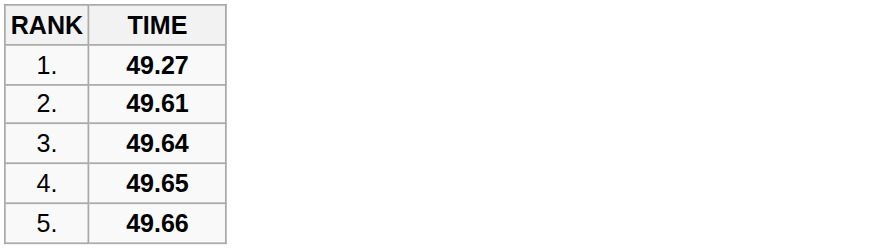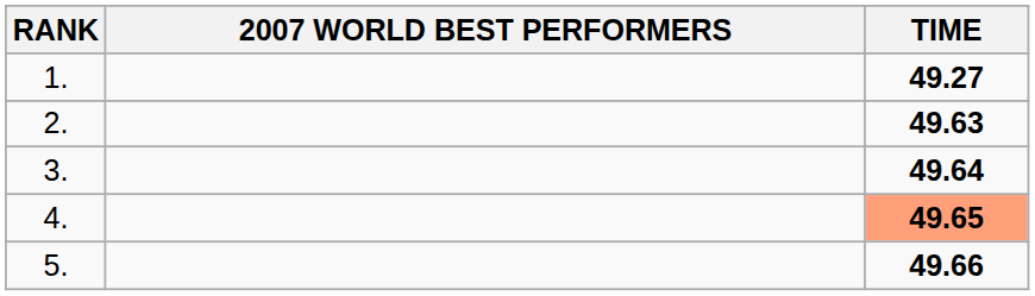 <table class="wikitable" style="border-collapse: collapse; font-size: 90%;">
 <tr>
 <th>RANK</th>
+<th align="center" style="width: 25em">2007 WORLD BEST PERFORMERS</th>
 <th align="center" style="width: 5em">TIME</th>
 </tr>
 <tr>
 <td align="center">1.</td>
+<td></td>
 <td align="center"><strong>49.27</strong></td>
 </tr>
 <tr>
 <td align="center">2.</td>
-<td align="center"><strong>49.61</strong></td>
+<td></td>
+<td align="center"><strong>49.63</strong></td>
 </tr>
 <tr>
 <td align="center">3.</td>
+<td></td>
 <td align="center"><strong>49.64</strong></td>
 </tr>
 <tr>
 <td align="center">4.</td>
-<td align="center"><strong>49.65</strong></td>
+<td></td>
+<td align="center" style="background: lightsalmon;"><strong>49.65</strong></td>
 </tr>
 <tr>
 <td align="center">5.</td>
+<td></td>
 <td align="center"><strong>49.66</strong></td>
 </tr>
 </table>
